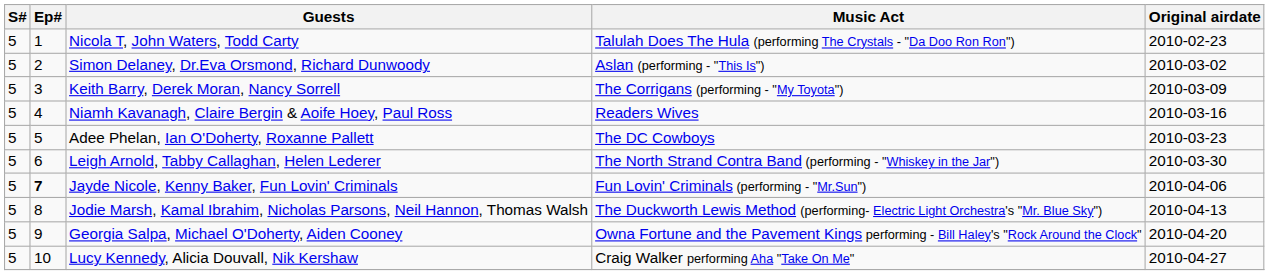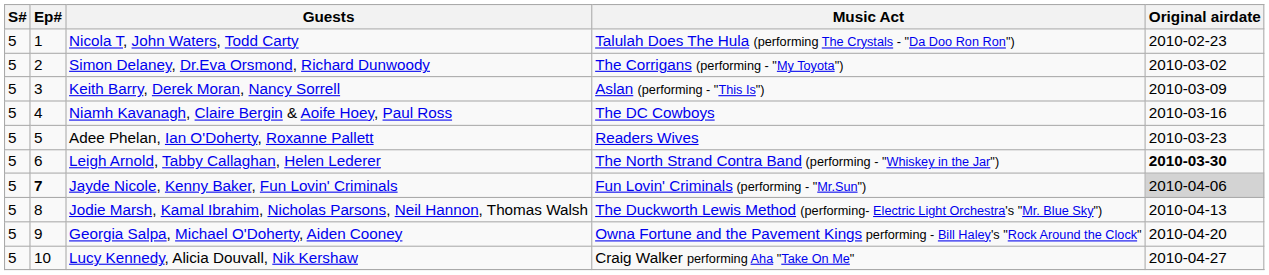 <table class="wikitable" style="font-size:90%">
 <tr>
 <th>S#</th>
 <th>Ep#</th>
 <th>Guests</th>
 <th>Music Act</th>
 <th>Original airdate</th>
 </tr>
 <tr>
 <td>5</td>
 <td>1</td>
 <td><a href='#'>Nicola T</a>, <a href='#'>John Waters</a>, <a href='#'>Todd Carty</a></td>
 <td><a href='#'>Talulah Does The Hula</a> <small> (performing <a href='#'>The Crystals</a> - "<a href='#'>Da Doo Ron Ron</a>")</small></td>
 <td>2010-02-23</td>
 </tr>
 <tr>
 <td>5</td>
 <td>2</td>
 <td><a href='#'>Simon Delaney</a>, <a href='#'>Dr.Eva Orsmond</a>, <a href='#'>Richard Dunwoody</a></td>
-<td><a href='#'>Aslan</a> <small> (performing - "<a href='#'>This Is</a>")</small></td>
+<td><a href='#'>The Corrigans</a> <small> (performing - "<a href='#'>My Toyota</a>")</small></td>
 <td>2010-03-02</td>
 </tr>
 <tr>
 <td>5</td>
 <td>3</td>
 <td><a href='#'>Keith Barry</a>, <a href='#'>Derek Moran</a>, <a href='#'>Nancy Sorrell</a></td>
-<td><a href='#'>The Corrigans</a> <small> (performing - "<a href='#'>My Toyota</a>")</small></td>
+<td><a href='#'>Aslan</a> <small> (performing - "<a href='#'>This Is</a>")</small></td>
 <td>2010-03-09</td>
 </tr>
 <tr>
 <td>5</td>
 <td>4</td>
 <td><a href='#'>Niamh Kavanagh</a>, <a href='#'>Claire Bergin</a> & <a href='#'>Aoife Hoey</a>, <a href='#'>Paul Ross</a></td>
-<td><a href='#'>Readers Wives</a></td>
+<td><a href='#'>The DC Cowboys</a></td>
 <td>2010-03-16</td>
 </tr>
 <tr>
 <td>5</td>
 <td>5</td>
 <td>Adee Phelan, <a href='#'>Ian O'Doherty</a>, <a href='#'>Roxanne Pallett</a></td>
-<td><a href='#'>The DC Cowboys</a></td>
+<td><a href='#'>Readers Wives</a></td>
 <td>2010-03-23</td>
 </tr>
 <tr>
 <td>5</td>
 <td>6</td>
 <td><a href='#'>Leigh Arnold</a>, <a href='#'>Tabby Callaghan</a>, <a href='#'>Helen Lederer</a></td>
 <td><a href='#'>The North Strand Contra Band</a><small> (performing - "<a href='#'>Whiskey in the Jar</a>")</small></td>
-<td>2010-03-30</td>
+<td><strong>2010-03-30</strong></td>
 </tr>
 <tr>
 <td>5</td>
 <td><strong>7</strong></td>
 <td><a href='#'>Jayde Nicole</a>, <a href='#'>Kenny Baker</a>, <a href='#'>Fun Lovin' Criminals</a></td>
 <td><a href='#'>Fun Lovin' Criminals</a><small> (performing - "<a href='#'>Mr.Sun</a>")</small></td>
-<td>2010-04-06</td>
+<td style="background: lightgrey;">2010-04-06</td>
 </tr>
 <tr>
 <td>5</td>
 <td>8</td>
 <td><a href='#'>Jodie Marsh</a>, <a href='#'>Kamal Ibrahim</a>, <a href='#'>Nicholas Parsons</a>, <a href='#'>Neil Hannon</a>, Thomas Walsh</td>
 <td><a href='#'>The Duckworth Lewis Method</a> <small>(performing- <a href='#'>Electric Light Orchestra</a>'s "<a href='#'>Mr. Blue Sky</a>") </small></td>
 <td>2010-04-13</td>
 </tr>
 <tr>
 <td>5</td>
 <td>9</td>
 <td><a href='#'>Georgia Salpa</a>, <a href='#'>Michael O'Doherty</a>, <a href='#'>Aiden Cooney</a></td>
 <td><a href='#'>Owna Fortune and the Pavement Kings</a><small> performing - <a href='#'>Bill Haley</a>'s "<a href='#'>Rock Around the Clock</a>"</small></td>
 <td>2010-04-20</td>
 </tr>
 <tr>
 <td>5</td>
 <td>10</td>
 <td><a href='#'>Lucy Kennedy</a>, Alicia Douvall, <a href='#'>Nik Kershaw</a></td>
 <td>Craig Walker <small> performing <a href='#'>Aha</a> "<a href='#'>Take On Me</a>"</small></td>
 <td>2010-04-27</td>
 </tr>
 <tr>
 </tr>
 </table>
